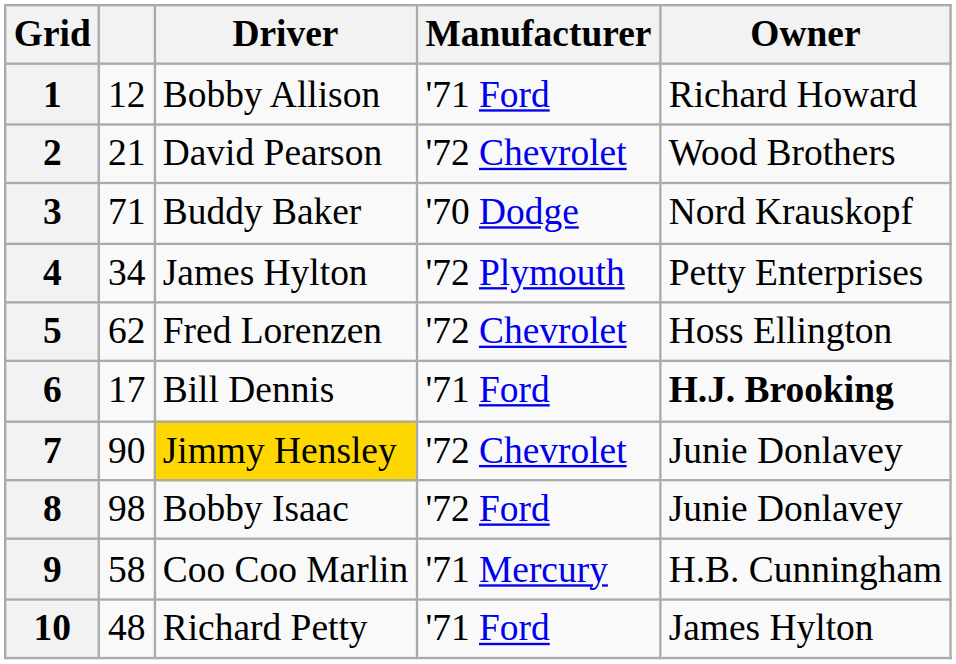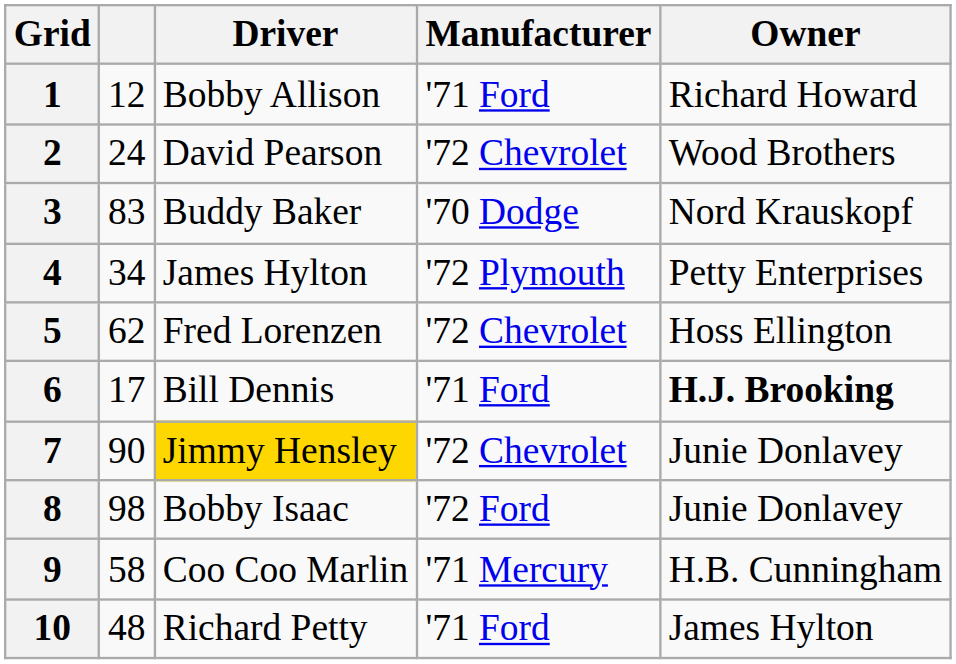 <table class="wikitable">
 <tr>
 <th>Grid</th>
 <th></th>
 <th>Driver</th>
 <th>Manufacturer</th>
 <th>Owner</th>
 </tr>
 <tr>
 <th>1</th>
 <td>12</td>
 <td>Bobby Allison</td>
 <td>'71 <a href='#'>Ford</a></td>
 <td>Richard Howard</td>
 </tr>
 <tr>
 <th>2</th>
-<td>21</td>
+<td>24</td>
 <td>David Pearson</td>
 <td>'72 <a href='#'>Chevrolet</a></td>
 <td>Wood Brothers</td>
 </tr>
 <tr>
 <th>3</th>
-<td>71</td>
+<td>83</td>
 <td>Buddy Baker</td>
 <td>'70 <a href='#'>Dodge</a></td>
 <td>Nord Krauskopf</td>
 </tr>
 <tr>
 <th>4</th>
 <td>34</td>
 <td>James Hylton</td>
 <td>'72 <a href='#'>Plymouth</a></td>
 <td>Petty Enterprises</td>
 </tr>
 <tr>
 <th>5</th>
 <td>62</td>
 <td>Fred Lorenzen</td>
 <td>'72 <a href='#'>Chevrolet</a></td>
 <td>Hoss Ellington</td>
 </tr>
 <tr>
 <th>6</th>
 <td>17</td>
 <td>Bill Dennis</td>
 <td>'71 <a href='#'>Ford</a></td>
 <td><strong>H.J. Brooking</strong></td>
 </tr>
 <tr>
 <th>7</th>
 <td>90</td>
 <td style="background: gold;">Jimmy Hensley</td>
 <td>'72 <a href='#'>Chevrolet</a></td>
 <td>Junie Donlavey</td>
 </tr>
 <tr>
 <th>8</th>
 <td>98</td>
 <td>Bobby Isaac</td>
 <td>'72 <a href='#'>Ford</a></td>
 <td>Junie Donlavey</td>
 </tr>
 <tr>
 <th>9</th>
 <td>58</td>
 <td>Coo Coo Marlin</td>
 <td>'71 <a href='#'>Mercury</a></td>
 <td>H.B. Cunningham</td>
 </tr>
 <tr>
 <th>10</th>
 <td>48</td>
 <td>Richard Petty</td>
 <td>'71 <a href='#'>Ford</a></td>
 <td>James Hylton</td>
 </tr>
 </table>
